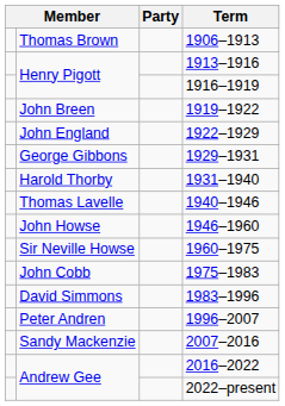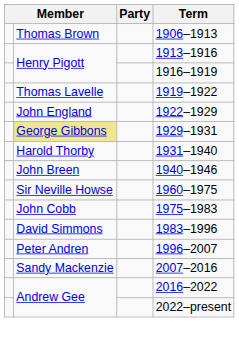 <table class="wikitable">
 <tr>
 <th colspan="2">Member</th>
 <th>Party</th>
 <th>Term</th>
 </tr>
 <tr>
 <td> </td>
 <td><a href='#'>Thomas Brown</a></td>
 <td></td>
 <td><a href='#'>1906</a>–1913</td>
 </tr>
 <tr>
 <td> </td>
 <td rowspan="2"><a href='#'>Henry Pigott</a></td>
 <td></td>
 <td><a href='#'>1913</a>–1916</td>
 </tr>
 <tr>
 <td> </td>
 <td></td>
 <td>1916–1919</td>
 </tr>
 <tr>
 <td> </td>
-<td><a href='#'>John Breen</a></td>
+<td><a href='#'>Thomas Lavelle</a></td>
 <td></td>
 <td><a href='#'>1919</a>–1922</td>
 </tr>
 <tr>
 <td> </td>
 <td><a href='#'>John England</a></td>
 <td></td>
 <td><a href='#'>1922</a>–1929</td>
 </tr>
 <tr>
 <td> </td>
-<td><a href='#'>George Gibbons</a></td>
+<td style="background: khaki;"><a href='#'>George Gibbons</a></td>
 <td></td>
 <td><a href='#'>1929</a>–1931</td>
 </tr>
 <tr>
 <td> </td>
 <td><a href='#'>Harold Thorby</a></td>
 <td></td>
 <td><a href='#'>1931</a>–1940</td>
 </tr>
 <tr>
 <td> </td>
-<td><a href='#'>Thomas Lavelle</a></td>
+<td><a href='#'>John Breen</a></td>
 <td></td>
 <td><a href='#'>1940</a>–1946</td>
-</tr>
-<tr>
-<td> </td>
-<td><a href='#'>John Howse</a></td>
-<td></td>
-<td><a href='#'>1946</a>–1960</td>
 </tr>
 <tr>
 <td> </td>
 <td><a href='#'>Sir Neville Howse</a></td>
 <td></td>
 <td><a href='#'>1960</a>–1975</td>
 </tr>
 <tr>
 <td> </td>
 <td><a href='#'>John Cobb</a></td>
 <td></td>
 <td><a href='#'>1975</a>–1983</td>
 </tr>
 <tr>
 <td> </td>
 <td><a href='#'>David Simmons</a></td>
 <td></td>
 <td><a href='#'>1983</a>–1996</td>
 </tr>
 <tr>
 <td> </td>
 <td><a href='#'>Peter Andren</a></td>
 <td></td>
 <td><a href='#'>1996</a>–2007</td>
 </tr>
 <tr>
 <td> </td>
 <td><a href='#'>Sandy Mackenzie</a></td>
 <td></td>
 <td><a href='#'>2007</a>–2016</td>
 </tr>
 <tr>
 <td> </td>
 <td rowspan="2"><a href='#'>Andrew Gee</a></td>
 <td></td>
 <td><a href='#'>2016</a>–2022</td>
 </tr>
 <tr>
 <td> </td>
 <td></td>
 <td>2022–present</td>
 </tr>
 </table>
